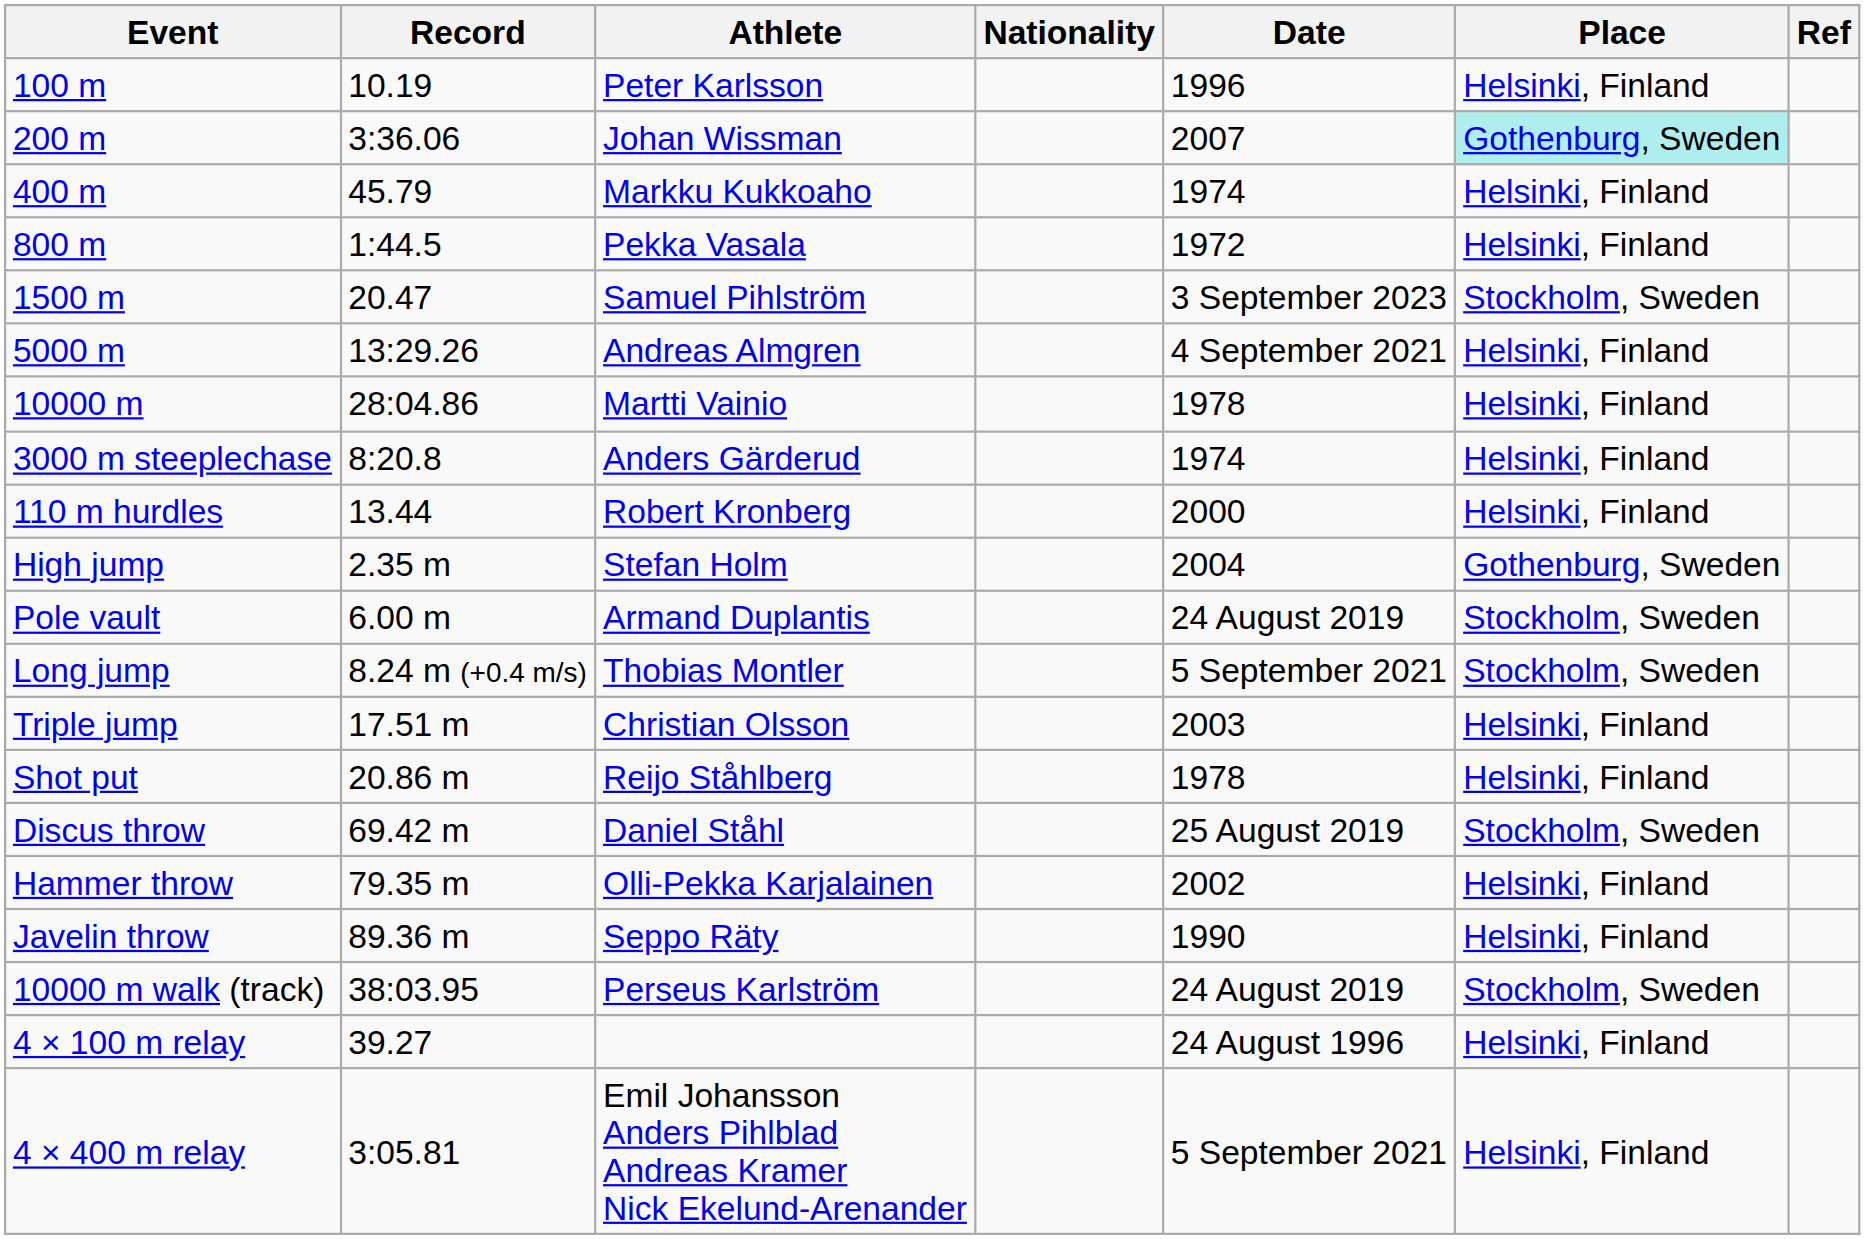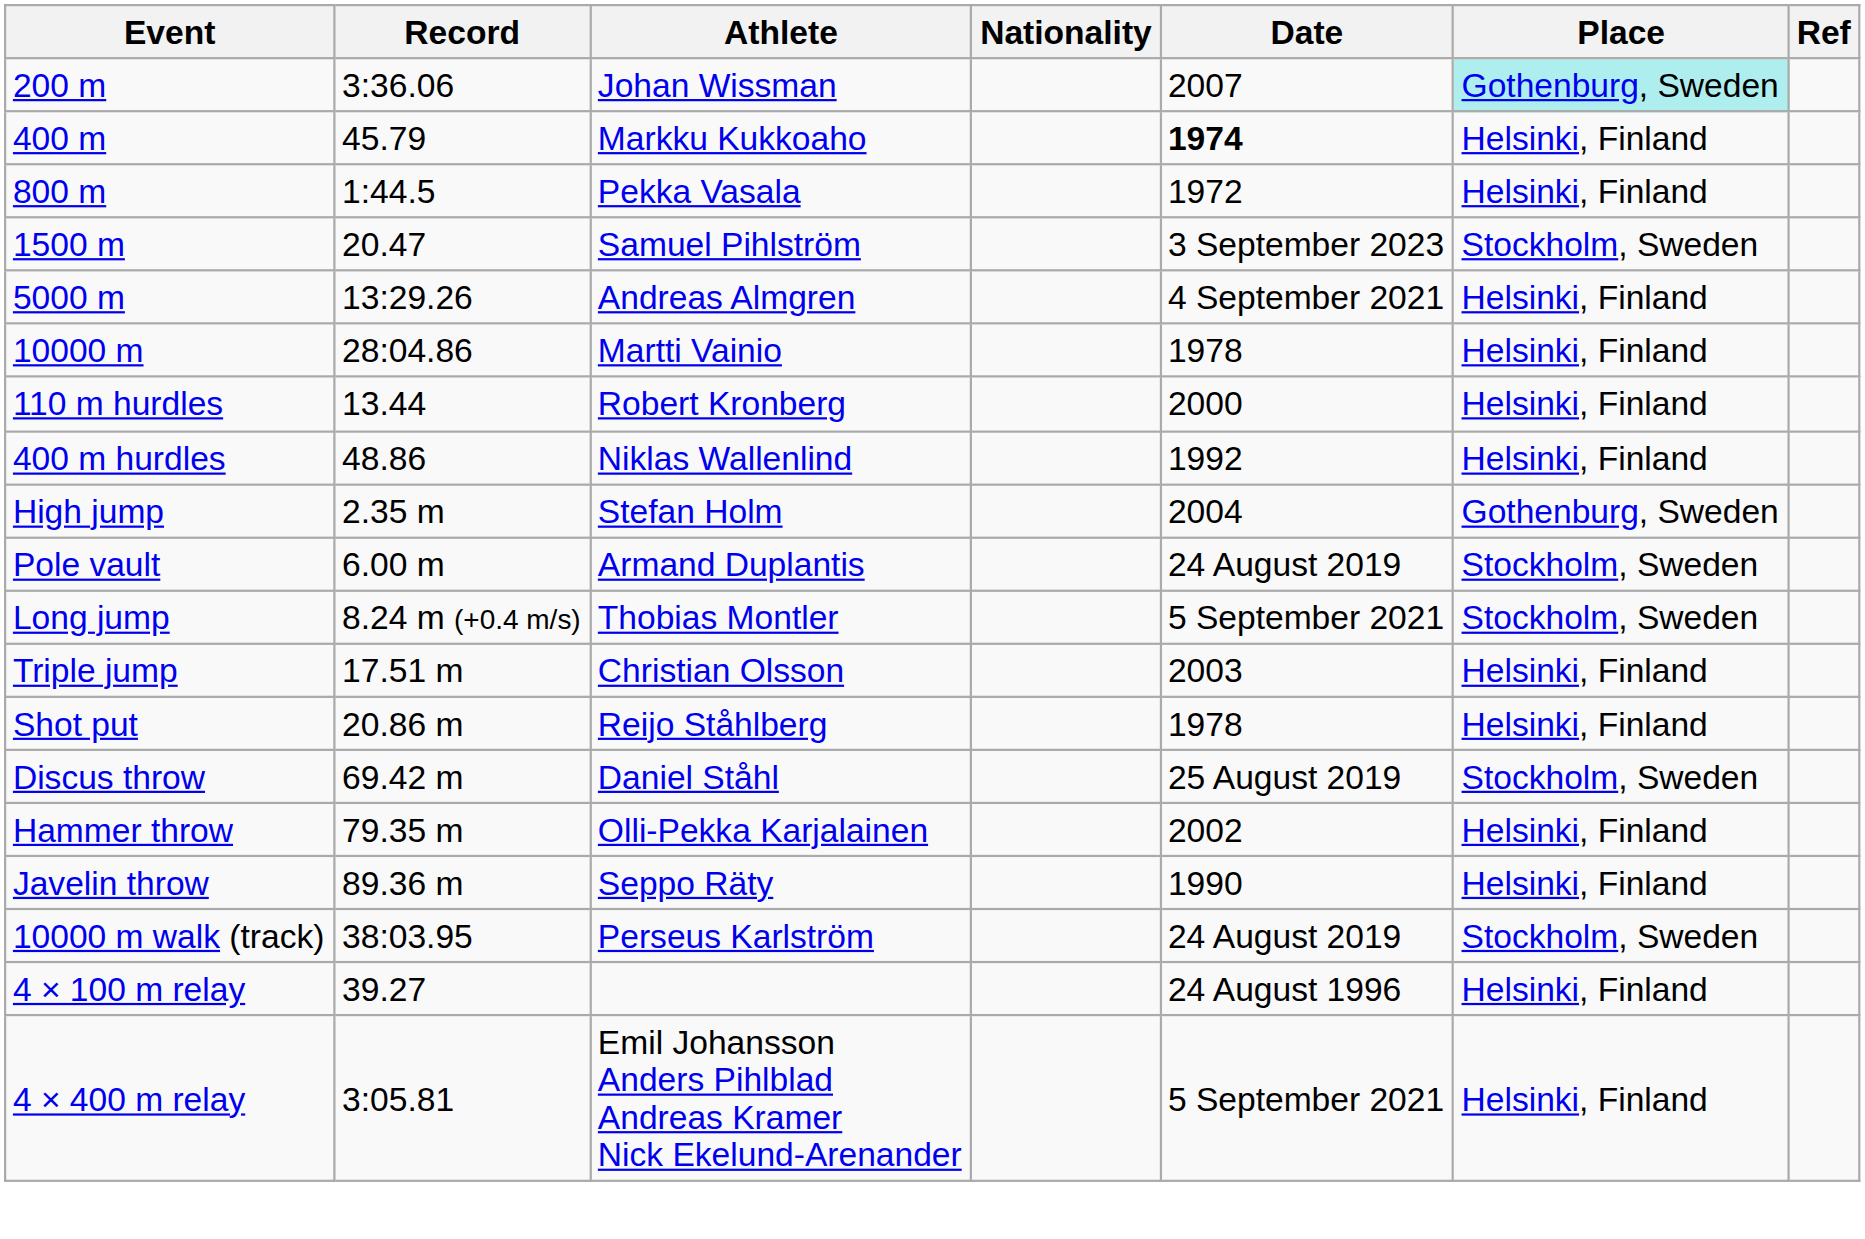 <table class="wikitable" style="font-size:95%; width: 95%;">
 <tr>
 <th>Event</th>
 <th>Record</th>
 <th>Athlete</th>
 <th>Nationality</th>
 <th>Date</th>
 <th>Place</th>
 <th>Ref</th>
-</tr>
-<tr>
-<td><a href='#'>100 m</a></td>
-<td>10.19</td>
-<td><a href='#'>Peter Karlsson</a></td>
-<td></td>
-<td>1996</td>
-<td><a href='#'>Helsinki</a>, Finland</td>
-<td></td>
 </tr>
 <tr>
 <td><a href='#'>200 m</a></td>
 <td>3:36.06</td>
 <td><a href='#'>Johan Wissman</a></td>
 <td></td>
 <td>2007</td>
 <td style="background: paleturquoise;"><a href='#'>Gothenburg</a>, Sweden</td>
 <td></td>
 </tr>
 <tr>
 <td><a href='#'>400 m</a></td>
 <td>45.79</td>
 <td><a href='#'>Markku Kukkoaho</a></td>
 <td></td>
-<td>1974</td>
+<td><strong>1974</strong></td>
 <td><a href='#'>Helsinki</a>, Finland</td>
 <td></td>
 </tr>
 <tr>
 <td><a href='#'>800 m</a></td>
 <td>1:44.5</td>
 <td><a href='#'>Pekka Vasala</a></td>
 <td></td>
 <td>1972</td>
 <td><a href='#'>Helsinki</a>, Finland</td>
 <td></td>
 </tr>
 <tr>
 <td><a href='#'>1500 m</a></td>
 <td>20.47</td>
 <td><a href='#'>Samuel Pihlström</a></td>
 <td></td>
 <td>3 September 2023</td>
 <td><a href='#'>Stockholm</a>, Sweden</td>
 <td></td>
 </tr>
 <tr>
 <td><a href='#'>5000 m</a></td>
 <td>13:29.26</td>
 <td><a href='#'>Andreas Almgren</a></td>
 <td></td>
 <td>4 September 2021</td>
 <td><a href='#'>Helsinki</a>, Finland</td>
 <td></td>
 </tr>
 <tr>
 <td><a href='#'>10000 m</a></td>
 <td>28:04.86</td>
 <td><a href='#'>Martti Vainio</a></td>
 <td></td>
 <td>1978</td>
 <td><a href='#'>Helsinki</a>, Finland</td>
 <td></td>
 </tr>
 <tr>
-<td><a href='#'>3000 m steeplechase</a></td>
-<td>8:20.8</td>
-<td><a href='#'>Anders Gärderud</a></td>
-<td></td>
-<td>1974</td>
-<td><a href='#'>Helsinki</a>, Finland</td>
-<td></td>
-</tr>
-<tr>
 <td><a href='#'>110 m hurdles</a></td>
 <td>13.44</td>
 <td><a href='#'>Robert Kronberg</a></td>
 <td></td>
 <td>2000</td>
+<td><a href='#'>Helsinki</a>, Finland</td>
+<td></td>
+</tr>
+<tr>
+<td><a href='#'>400 m hurdles</a></td>
+<td>48.86</td>
+<td><a href='#'>Niklas Wallenlind</a></td>
+<td></td>
+<td>1992</td>
 <td><a href='#'>Helsinki</a>, Finland</td>
 <td></td>
 </tr>
 <tr>
 <td><a href='#'>High jump</a></td>
 <td>2.35 m</td>
 <td><a href='#'>Stefan Holm</a></td>
 <td></td>
 <td>2004</td>
 <td><a href='#'>Gothenburg</a>, Sweden</td>
 <td></td>
 </tr>
 <tr>
 <td><a href='#'>Pole vault</a></td>
 <td>6.00 m</td>
 <td><a href='#'>Armand Duplantis</a></td>
 <td></td>
 <td>24 August 2019</td>
 <td><a href='#'>Stockholm</a>, Sweden</td>
 <td></td>
 </tr>
 <tr>
 <td><a href='#'>Long jump</a></td>
 <td>8.24 m <small>(+0.4 m/s)</small></td>
 <td><a href='#'>Thobias Montler</a></td>
 <td></td>
 <td>5 September 2021</td>
 <td><a href='#'>Stockholm</a>, Sweden</td>
 <td></td>
 </tr>
 <tr>
 <td><a href='#'>Triple jump</a></td>
 <td>17.51 m</td>
 <td><a href='#'>Christian Olsson</a></td>
 <td></td>
 <td>2003</td>
 <td><a href='#'>Helsinki</a>, Finland</td>
 <td></td>
 </tr>
 <tr>
 <td><a href='#'>Shot put</a></td>
 <td>20.86 m</td>
 <td><a href='#'>Reijo Ståhlberg</a></td>
 <td></td>
 <td>1978</td>
 <td><a href='#'>Helsinki</a>, Finland</td>
 <td></td>
 </tr>
 <tr>
 <td><a href='#'>Discus throw</a></td>
 <td>69.42 m</td>
 <td><a href='#'>Daniel Ståhl</a></td>
 <td></td>
 <td>25 August 2019</td>
 <td><a href='#'>Stockholm</a>, Sweden</td>
 <td></td>
 </tr>
 <tr>
 <td><a href='#'>Hammer throw</a></td>
 <td>79.35 m</td>
 <td><a href='#'>Olli-Pekka Karjalainen</a></td>
 <td></td>
 <td>2002</td>
 <td><a href='#'>Helsinki</a>, Finland</td>
 <td></td>
 </tr>
 <tr>
 <td><a href='#'>Javelin throw</a></td>
 <td>89.36 m</td>
 <td><a href='#'>Seppo Räty</a></td>
 <td></td>
 <td>1990</td>
 <td><a href='#'>Helsinki</a>, Finland</td>
 <td></td>
 </tr>
 <tr>
 <td><a href='#'>10000 m walk</a> (track)</td>
 <td>38:03.95</td>
 <td><a href='#'>Perseus Karlström</a></td>
 <td></td>
 <td>24 August 2019</td>
 <td><a href='#'>Stockholm</a>, Sweden</td>
 <td></td>
 </tr>
 <tr>
 <td><a href='#'>4 × 100 m relay</a></td>
 <td>39.27</td>
 <td></td>
 <td></td>
 <td>24 August 1996</td>
 <td><a href='#'>Helsinki</a>, Finland</td>
 <td></td>
 </tr>
 <tr>
 <td><a href='#'>4 × 400 m relay</a></td>
 <td>3:05.81</td>
 <td>Emil Johansson<br><a href='#'>Anders Pihlblad</a><br><a href='#'>Andreas Kramer</a><br><a href='#'>Nick Ekelund-Arenander</a></td>
 <td></td>
 <td>5 September 2021</td>
 <td><a href='#'>Helsinki</a>, Finland</td>
 <td></td>
 </tr>
 </table>
